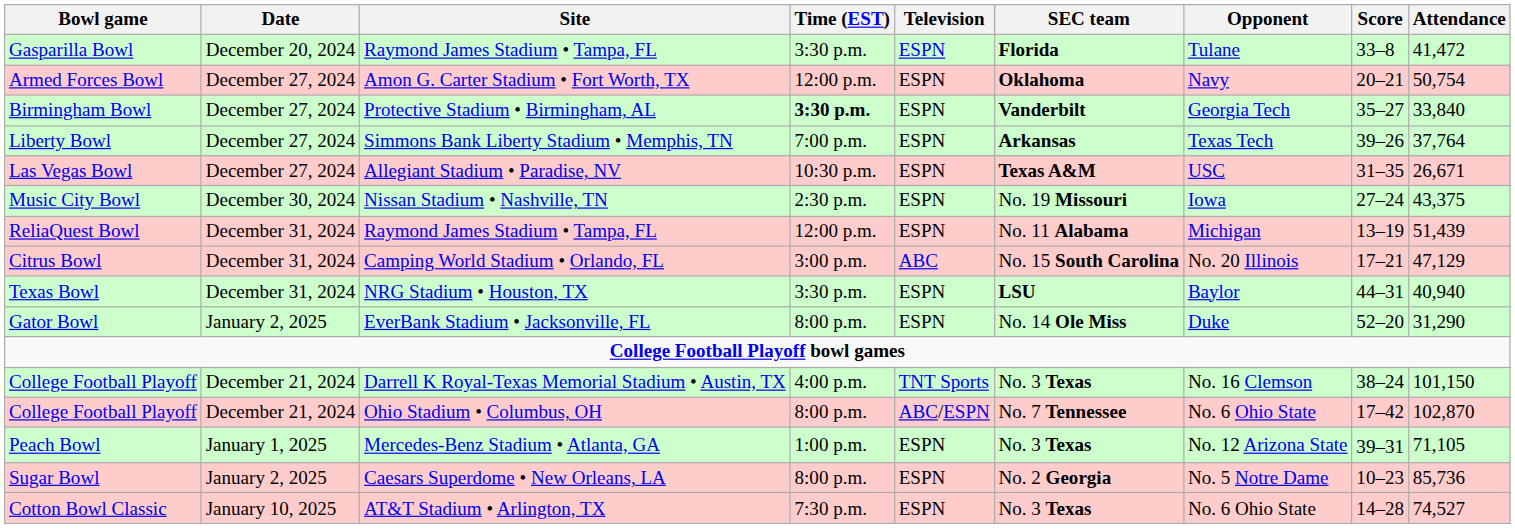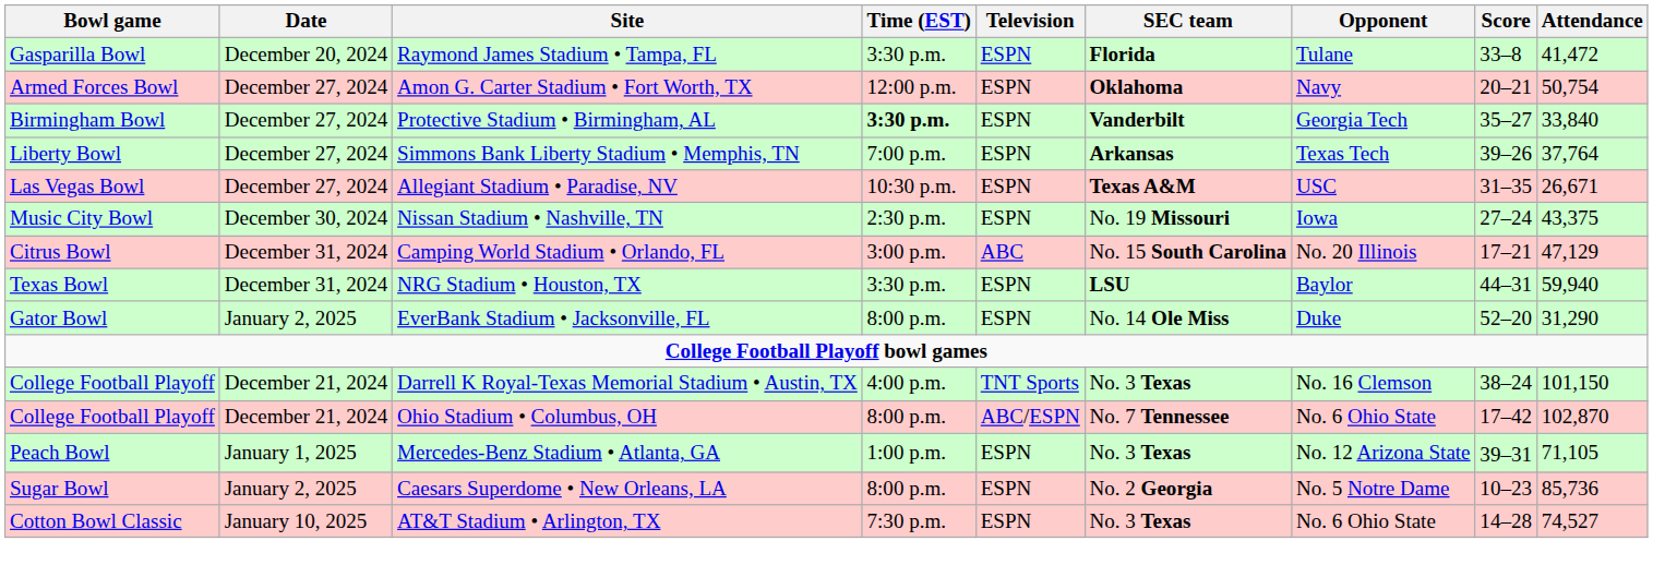 <table class="wikitable">
 <tr>
 <th>Bowl game</th>
 <th>Date</th>
 <th>Site</th>
 <th>Time (<a href='#'>EST</a>)</th>
 <th>Television</th>
 <th>SEC team</th>
 <th>Opponent</th>
 <th>Score</th>
 <th>Attendance</th>
 </tr>
 <tr style="background:#cfc;">
 <td><a href='#'>Gasparilla Bowl</a></td>
 <td>December 20, 2024</td>
 <td><a href='#'>Raymond James Stadium</a> • <a href='#'>Tampa, FL</a></td>
 <td>3:30 p.m.</td>
 <td><a href='#'>ESPN</a></td>
 <td><strong>Florida</strong></td>
 <td><a href='#'>Tulane</a></td>
 <td><strong></strong> 33–8</td>
 <td>41,472</td>
 </tr>
 <tr style="background:#fcc;">
 <td><a href='#'>Armed Forces Bowl</a></td>
 <td>December 27, 2024</td>
 <td><a href='#'>Amon G. Carter Stadium</a> • <a href='#'>Fort Worth, TX</a></td>
 <td>12:00 p.m.</td>
 <td>ESPN</td>
 <td><strong>Oklahoma</strong></td>
 <td><a href='#'>Navy</a></td>
 <td> 20–21</td>
 <td>50,754</td>
 </tr>
 <tr style="background:#cfc;">
 <td><a href='#'>Birmingham Bowl</a></td>
 <td>December 27, 2024</td>
 <td><a href='#'>Protective Stadium</a> • <a href='#'>Birmingham, AL</a></td>
 <td><strong>3:30 p.m.</strong></td>
 <td>ESPN</td>
 <td><strong>Vanderbilt</strong></td>
 <td><a href='#'>Georgia Tech</a></td>
 <td><strong></strong> 35–27</td>
 <td>33,840</td>
 </tr>
 <tr style="background:#cfc;">
 <td><a href='#'>Liberty Bowl</a></td>
 <td>December 27, 2024</td>
 <td><a href='#'>Simmons Bank Liberty Stadium</a> • <a href='#'>Memphis, TN</a></td>
 <td>7:00 p.m.</td>
 <td>ESPN</td>
 <td><strong>Arkansas</strong></td>
 <td><a href='#'>Texas Tech</a></td>
 <td><strong></strong> 39–26</td>
 <td>37,764</td>
 </tr>
 <tr style="background:#fcc;">
 <td><a href='#'>Las Vegas Bowl</a></td>
 <td>December 27, 2024</td>
 <td><a href='#'>Allegiant Stadium</a> • <a href='#'>Paradise, NV</a></td>
 <td>10:30 p.m.</td>
 <td>ESPN</td>
 <td><strong>Texas A&M</strong></td>
 <td><a href='#'>USC</a></td>
 <td> 31–35</td>
 <td>26,671</td>
 </tr>
 <tr style="background:#cfc;">
 <td><a href='#'>Music City Bowl</a></td>
 <td>December 30, 2024</td>
 <td><a href='#'>Nissan Stadium</a> • <a href='#'>Nashville, TN</a></td>
 <td>2:30 p.m.</td>
 <td>ESPN</td>
 <td>No. 19 <strong>Missouri</strong></td>
 <td><a href='#'>Iowa</a></td>
 <td><strong></strong> 27–24</td>
 <td>43,375</td>
 </tr>
 <tr style="background:#fcc;">
-<td><a href='#'>ReliaQuest Bowl</a></td>
-<td>December 31, 2024</td>
-<td><a href='#'>Raymond James Stadium</a> • <a href='#'>Tampa, FL</a></td>
-<td>12:00 p.m.</td>
-<td>ESPN</td>
-<td>No. 11 <strong>Alabama</strong></td>
-<td><a href='#'>Michigan</a></td>
-<td> 13–19</td>
-<td>51,439</td>
-</tr>
-<tr style="background:#fcc;">
 <td><a href='#'>Citrus Bowl</a></td>
 <td>December 31, 2024</td>
 <td><a href='#'>Camping World Stadium</a> • <a href='#'>Orlando, FL</a></td>
 <td>3:00 p.m.</td>
 <td><a href='#'>ABC</a></td>
 <td>No. 15 <strong>South Carolina</strong></td>
 <td>No. 20 <a href='#'>Illinois</a></td>
 <td> 17–21</td>
 <td>47,129</td>
 </tr>
 <tr style="background:#cfc;">
 <td><a href='#'>Texas Bowl</a></td>
 <td>December 31, 2024</td>
 <td><a href='#'>NRG Stadium</a> • <a href='#'>Houston, TX</a></td>
 <td>3:30 p.m.</td>
 <td>ESPN</td>
 <td><strong>LSU</strong></td>
 <td><a href='#'>Baylor</a></td>
 <td><strong></strong> 44–31</td>
-<td>40,940</td>
+<td>59,940</td>
 </tr>
 <tr style="background:#cfc;">
 <td><a href='#'>Gator Bowl</a></td>
 <td>January 2, 2025</td>
 <td><a href='#'>EverBank Stadium</a> • <a href='#'>Jacksonville, FL</a></td>
 <td>8:00 p.m.</td>
 <td>ESPN</td>
 <td>No. 14 <strong>Ole Miss</strong></td>
 <td><a href='#'>Duke</a></td>
 <td><strong></strong> 52–20</td>
 <td>31,290</td>
 </tr>
 <tr>
 <td colspan="9" style="text-align:center;"><strong><a href='#'>College Football Playoff</a> bowl games</strong></td>
 </tr>
 <tr style="background:#cfc;">
 <td><a href='#'>College Football Playoff</a></td>
 <td>December 21, 2024</td>
 <td><a href='#'>Darrell K Royal-Texas Memorial Stadium</a> • <a href='#'>Austin, TX</a></td>
 <td>4:00 p.m.</td>
 <td><a href='#'>TNT Sports</a></td>
 <td>No. 3 <strong>Texas</strong></td>
 <td>No. 16 <a href='#'>Clemson</a></td>
 <td><strong></strong> 38–24</td>
 <td>101,150</td>
 </tr>
 <tr style="background:#fcc;">
 <td><a href='#'>College Football Playoff</a></td>
 <td>December 21, 2024</td>
 <td><a href='#'>Ohio Stadium</a> • <a href='#'>Columbus, OH</a></td>
 <td>8:00 p.m.</td>
 <td><a href='#'>ABC</a>/<a href='#'>ESPN</a></td>
 <td>No. 7 <strong>Tennessee</strong></td>
 <td>No. 6 <a href='#'>Ohio State</a></td>
 <td> 17–42</td>
 <td>102,870</td>
 </tr>
 <tr style="background:#cfc;">
 <td><a href='#'>Peach Bowl</a></td>
 <td>January 1, 2025</td>
 <td><a href='#'>Mercedes-Benz Stadium</a> •  <a href='#'>Atlanta, GA</a></td>
 <td>1:00 p.m.</td>
 <td>ESPN</td>
 <td>No. 3 <strong>Texas</strong></td>
 <td>No. 12 <a href='#'>Arizona State</a></td>
 <td><strong></strong> 39–31 <sup></sup></td>
 <td>71,105</td>
 </tr>
 <tr style="background:#fcc;">
 <td><a href='#'>Sugar Bowl</a></td>
 <td>January 2, 2025</td>
 <td><a href='#'>Caesars Superdome</a> • <a href='#'>New Orleans, LA</a></td>
 <td>8:00 p.m.</td>
 <td>ESPN</td>
 <td>No. 2 <strong>Georgia</strong></td>
 <td>No. 5 <a href='#'>Notre Dame</a></td>
 <td> 10–23</td>
 <td>85,736</td>
 </tr>
 <tr style="background:#fcc;">
 <td><a href='#'>Cotton Bowl Classic</a></td>
 <td>January 10, 2025</td>
 <td><a href='#'>AT&T Stadium</a> • <a href='#'>Arlington, TX</a></td>
 <td>7:30 p.m.</td>
 <td>ESPN</td>
 <td>No. 3 <strong>Texas</strong></td>
 <td>No. 6 Ohio State</td>
 <td> 14–28</td>
 <td>74,527</td>
 </tr>
 </table>
